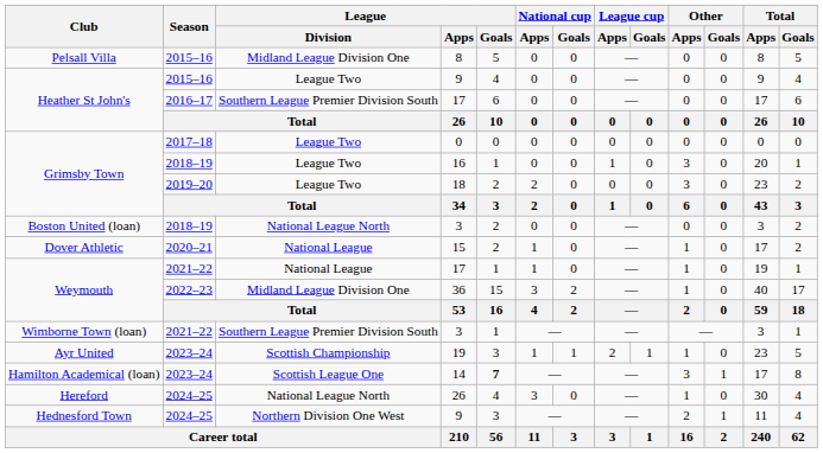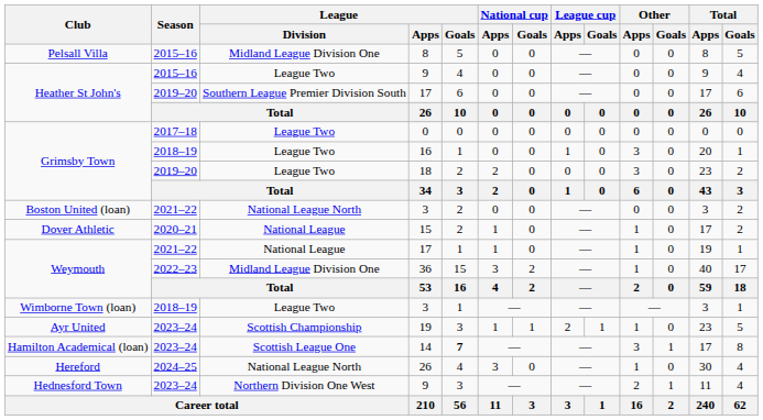 <table class="wikitable" style="text-align:center">
 <tr>
 <th rowspan="2">Club</th>
 <th rowspan="2">Season</th>
 <th colspan="3">League</th>
 <th colspan="2"><a href='#'>National cup</a></th>
 <th colspan="2"><a href='#'>League cup</a></th>
 <th colspan="2">Other</th>
 <th colspan="2">Total</th>
 </tr>
 <tr>
 <th>Division</th>
 <th>Apps</th>
 <th>Goals</th>
 <th>Apps</th>
 <th>Goals</th>
 <th>Apps</th>
 <th>Goals</th>
 <th>Apps</th>
 <th>Goals</th>
 <th>Apps</th>
 <th>Goals</th>
 </tr>
 <tr>
 <td><a href='#'>Pelsall Villa</a></td>
 <td><a href='#'>2015–16</a></td>
 <td><a href='#'>Midland League</a> Division One</td>
 <td>8</td>
 <td>5</td>
 <td>0</td>
 <td>0</td>
 <td colspan="2">—</td>
 <td>0</td>
 <td>0</td>
 <td>8</td>
 <td>5</td>
 </tr>
 <tr>
 <td rowspan="3"><a href='#'>Heather St John's</a></td>
 <td><a href='#'>2015–16</a></td>
 <td>League Two</td>
 <td>9</td>
 <td>4</td>
 <td>0</td>
 <td>0</td>
 <td colspan="2">—</td>
 <td>0</td>
 <td>0</td>
 <td>9</td>
 <td>4</td>
 </tr>
 <tr>
-<td><a href='#'>2016–17</a></td>
+<td><a href='#'>2019–20</a></td>
 <td><a href='#'>Southern League</a> Premier Division South</td>
 <td>17</td>
 <td>6</td>
 <td>0</td>
 <td>0</td>
 <td colspan="2">—</td>
 <td>0</td>
 <td>0</td>
 <td>17</td>
 <td>6</td>
 </tr>
 <tr>
 <th colspan=2>Total</th>
 <th>26</th>
 <th>10</th>
 <th>0</th>
 <th>0</th>
 <th>0</th>
 <th>0</th>
 <th>0</th>
 <th>0</th>
 <th>26</th>
 <th>10</th>
 </tr>
 <tr>
 <td rowspan="4"><a href='#'>Grimsby Town</a></td>
 <td><a href='#'>2017–18</a></td>
 <td><a href='#'>League Two</a></td>
 <td>0</td>
 <td>0</td>
 <td>0</td>
 <td>0</td>
 <td>0</td>
 <td>0</td>
 <td>0</td>
 <td>0</td>
 <td>0</td>
 <td>0</td>
 </tr>
 <tr>
 <td><a href='#'>2018–19</a></td>
 <td>League Two</td>
 <td>16</td>
 <td>1</td>
 <td>0</td>
 <td>0</td>
 <td>1</td>
 <td>0</td>
 <td>3</td>
 <td>0</td>
 <td>20</td>
 <td>1</td>
 </tr>
 <tr>
 <td><a href='#'>2019–20</a></td>
 <td>League Two</td>
 <td>18</td>
 <td>2</td>
 <td>2</td>
 <td>0</td>
 <td>0</td>
 <td>0</td>
 <td>3</td>
 <td>0</td>
 <td>23</td>
 <td>2</td>
 </tr>
 <tr>
 <th colspan=2>Total</th>
 <th>34</th>
 <th>3</th>
 <th>2</th>
 <th>0</th>
 <th>1</th>
 <th>0</th>
 <th>6</th>
 <th>0</th>
 <th>43</th>
 <th>3</th>
 </tr>
 <tr>
 <td><a href='#'>Boston United</a> (loan)</td>
-<td><a href='#'>2018–19</a></td>
+<td><a href='#'>2021–22</a></td>
 <td><a href='#'>National League North</a></td>
 <td>3</td>
 <td>2</td>
 <td>0</td>
 <td>0</td>
 <td colspan="2">—</td>
 <td>0</td>
 <td>0</td>
 <td>3</td>
 <td>2</td>
 </tr>
 <tr>
 <td><a href='#'>Dover Athletic</a></td>
 <td><a href='#'>2020–21</a></td>
 <td><a href='#'>National League</a></td>
 <td>15</td>
 <td>2</td>
 <td>1</td>
 <td>0</td>
 <td colspan="2">—</td>
 <td>1</td>
 <td>0</td>
 <td>17</td>
 <td>2</td>
 </tr>
 <tr>
 <td rowspan="3"><a href='#'>Weymouth</a></td>
 <td><a href='#'>2021–22</a></td>
 <td>National League</td>
 <td>17</td>
 <td>1</td>
 <td>1</td>
 <td>0</td>
 <td colspan="2">—</td>
 <td>1</td>
 <td>0</td>
 <td>19</td>
 <td>1</td>
 </tr>
 <tr>
 <td><a href='#'>2022–23</a></td>
 <td><a href='#'>Midland League</a> Division One</td>
 <td>36</td>
 <td>15</td>
 <td>3</td>
 <td>2</td>
 <td colspan="2">—</td>
 <td>1</td>
 <td>0</td>
 <td>40</td>
 <td>17</td>
 </tr>
 <tr>
 <th colspan="2">Total</th>
 <th>53</th>
 <th>16</th>
 <th>4</th>
 <th>2</th>
 <th colspan="2">—</th>
 <th>2</th>
 <th>0</th>
 <th>59</th>
 <th>18</th>
 </tr>
 <tr>
 <td><a href='#'>Wimborne Town</a> (loan)</td>
-<td><a href='#'>2021–22</a></td>
-<td><a href='#'>Southern League</a> Premier Division South</td>
+<td><a href='#'>2018–19</a></td>
+<td>League Two</td>
 <td>3</td>
 <td>1</td>
 <td colspan="2">—</td>
 <td colspan="2">—</td>
 <td colspan="2">—</td>
 <td>3</td>
 <td>1</td>
 </tr>
 <tr>
 <td><a href='#'>Ayr United</a></td>
 <td><a href='#'>2023–24</a></td>
 <td><a href='#'>Scottish Championship</a></td>
 <td>19</td>
 <td>3</td>
 <td>1</td>
 <td>1</td>
 <td>2</td>
 <td>1</td>
 <td>1</td>
 <td>0</td>
 <td>23</td>
 <td>5</td>
 </tr>
 <tr>
 <td><a href='#'>Hamilton Academical</a> (loan)</td>
 <td><a href='#'>2023–24</a></td>
 <td><a href='#'>Scottish League One</a></td>
 <td>14</td>
 <td><strong>7</strong></td>
 <td colspan="2">—</td>
 <td colspan="2">—</td>
 <td>3</td>
 <td>1</td>
 <td>17</td>
 <td>8</td>
 </tr>
 <tr>
 <td><a href='#'>Hereford</a></td>
 <td><a href='#'>2024–25</a></td>
 <td>National League North</td>
 <td>26</td>
 <td>4</td>
 <td>3</td>
 <td>0</td>
 <td colspan="2">—</td>
 <td>1</td>
 <td>0</td>
 <td>30</td>
 <td>4</td>
 </tr>
 <tr>
 <td><a href='#'>Hednesford Town</a></td>
-<td><a href='#'>2024–25</a></td>
+<td><a href='#'>2023–24</a></td>
 <td><a href='#'>Northern</a> Division One West</td>
 <td>9</td>
 <td>3</td>
 <td colspan="2">—</td>
 <td colspan="2">—</td>
 <td>2</td>
 <td>1</td>
 <td>11</td>
 <td>4</td>
 </tr>
 <tr>
 <th colspan="3">Career total</th>
 <th>210</th>
 <th>56</th>
 <th>11</th>
 <th>3</th>
 <th>3</th>
 <th>1</th>
 <th>16</th>
 <th>2</th>
 <th>240</th>
 <th>62</th>
 </tr>
 </table>
